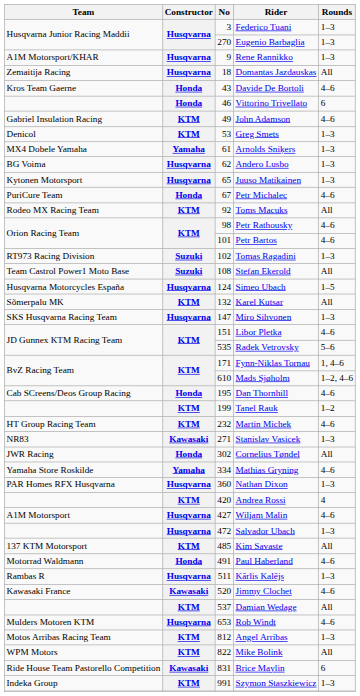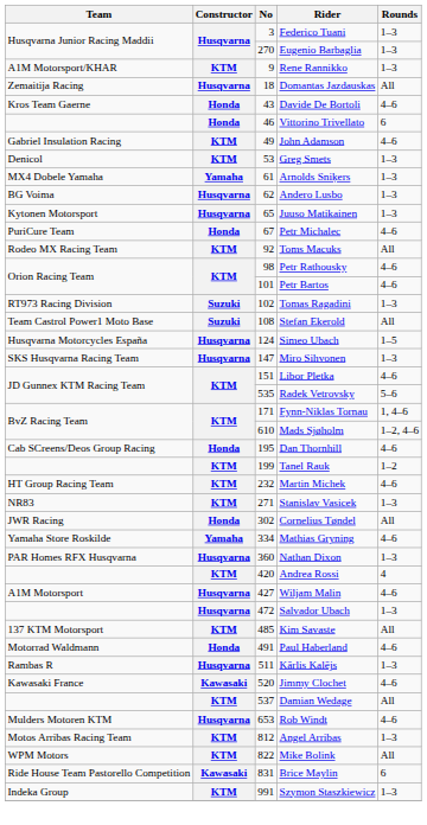 <table class="wikitable" style="font-size: 85%;">
 <tr>
 <th>Team</th>
 <th>Constructor</th>
 <th>No</th>
 <th>Rider</th>
 <th>Rounds</th>
 </tr>
 <tr>
 <td rowspan=2>Husqvarna Junior Racing Maddii</td>
 <th rowspan=2><a href='#'>Husqvarna</a></th>
 <td align="right">3</td>
 <td> <a href='#'>Federico Tuani</a></td>
 <td>1–3</td>
 </tr>
 <tr>
 <td align="right">270</td>
 <td> <a href='#'>Eugenio Barbaglia</a></td>
 <td>1–3</td>
 </tr>
 <tr>
 <td>A1M Motorsport/KHAR</td>
-<th><a href='#'>Husqvarna</a></th>
+<th><a href='#'>KTM</a></th>
 <td align="right">9</td>
 <td> <a href='#'>Rene Rannikko</a></td>
 <td>1–3</td>
 </tr>
 <tr>
 <td>Zemaitija Racing</td>
 <th><a href='#'>Husqvarna</a></th>
 <td align="right">18</td>
 <td> <a href='#'>Domantas Jazdauskas</a></td>
 <td>All</td>
 </tr>
 <tr>
 <td>Kros Team Gaerne</td>
 <th><a href='#'>Honda</a></th>
 <td align="right">43</td>
 <td> <a href='#'>Davide De Bortoli</a></td>
 <td>4–6</td>
 </tr>
 <tr>
 <td></td>
 <th><a href='#'>Honda</a></th>
 <td align="right">46</td>
 <td> <a href='#'>Vittorino Trivellato</a></td>
 <td>6</td>
 </tr>
 <tr>
 <td>Gabriel Insulation Racing</td>
 <th><a href='#'>KTM</a></th>
 <td align="right">49</td>
 <td> <a href='#'>John Adamson</a></td>
 <td>4–6</td>
 </tr>
 <tr>
 <td>Denicol</td>
 <th><a href='#'>KTM</a></th>
 <td align="right">53</td>
 <td> <a href='#'>Greg Smets</a></td>
 <td>1–3</td>
 </tr>
 <tr>
 <td>MX4 Dobele Yamaha</td>
 <th><a href='#'>Yamaha</a></th>
 <td align="right">61</td>
 <td> <a href='#'>Arnolds Sniķers</a></td>
 <td>1–3</td>
 </tr>
 <tr>
 <td>BG Voima</td>
 <th><a href='#'>Husqvarna</a></th>
 <td align="right">62</td>
 <td> <a href='#'>Andero Lusbo</a></td>
 <td>1–3</td>
 </tr>
 <tr>
 <td>Kytonen Motorsport</td>
 <th><a href='#'>Husqvarna</a></th>
 <td align="right">65</td>
 <td> <a href='#'>Juuso Matikainen</a></td>
 <td>1–3</td>
 </tr>
 <tr>
 <td>PuriCure Team</td>
 <th><a href='#'>Honda</a></th>
 <td align="right">67</td>
 <td> <a href='#'>Petr Michalec</a></td>
 <td>4–6</td>
 </tr>
 <tr>
 <td>Rodeo MX Racing Team</td>
 <th><a href='#'>KTM</a></th>
 <td align="right">92</td>
 <td> <a href='#'>Toms Macuks</a></td>
 <td>All</td>
 </tr>
 <tr>
 <td rowspan=2>Orion Racing Team</td>
 <th rowspan=2><a href='#'>KTM</a></th>
 <td align="right">98</td>
 <td> <a href='#'>Petr Rathousky</a></td>
 <td>4–6</td>
 </tr>
 <tr>
 <td align="right">101</td>
 <td> <a href='#'>Petr Bartos</a></td>
 <td>4–6</td>
 </tr>
 <tr>
 <td>RT973 Racing Division</td>
 <th><a href='#'>Suzuki</a></th>
 <td align="right">102</td>
 <td> <a href='#'>Tomas Ragadini</a></td>
 <td>1–3</td>
 </tr>
 <tr>
 <td>Team Castrol Power1 Moto Base</td>
 <th><a href='#'>Suzuki</a></th>
 <td align="right">108</td>
 <td> <a href='#'>Stefan Ekerold</a></td>
 <td>All</td>
 </tr>
 <tr>
 <td>Husqvarna Motorcycles España</td>
 <th><a href='#'>Husqvarna</a></th>
 <td align="right">124</td>
 <td> <a href='#'>Simeo Ubach</a></td>
 <td>1–5</td>
 </tr>
 <tr>
-<td>Sõmerpalu MK</td>
-<th><a href='#'>KTM</a></th>
-<td align="right">132</td>
-<td> <a href='#'>Karel Kutsar</a></td>
-<td>All</td>
-</tr>
-<tr>
 <td>SKS Husqvarna Racing Team</td>
 <th><a href='#'>Husqvarna</a></th>
 <td align="right">147</td>
 <td> <a href='#'>Miro Sihvonen</a></td>
 <td>1–3</td>
 </tr>
 <tr>
 <td rowspan=2>JD Gunnex KTM Racing Team</td>
 <th rowspan=2><a href='#'>KTM</a></th>
 <td align="right">151</td>
 <td> <a href='#'>Libor Pletka</a></td>
 <td>4–6</td>
 </tr>
 <tr>
 <td align="right">535</td>
 <td> <a href='#'>Radek Vetrovsky</a></td>
 <td>5–6</td>
 </tr>
 <tr>
 <td rowspan=2>BvZ Racing Team</td>
 <th rowspan=2><a href='#'>KTM</a></th>
 <td align="right">171</td>
 <td> <a href='#'>Fynn-Niklas Tornau</a></td>
 <td>1, 4–6</td>
 </tr>
 <tr>
 <td align="right">610</td>
 <td> <a href='#'>Mads Sjøholm</a></td>
 <td>1–2, 4–6</td>
 </tr>
 <tr>
 <td>Cab SCreens/Deos Group Racing</td>
 <th><a href='#'>Honda</a></th>
 <td align="right">195</td>
 <td> <a href='#'>Dan Thornhill</a></td>
 <td>4–6</td>
 </tr>
 <tr>
 <td></td>
 <th><a href='#'>KTM</a></th>
 <td align="right">199</td>
 <td> <a href='#'>Tanel Rauk</a></td>
 <td>1–2</td>
 </tr>
 <tr>
 <td>HT Group Racing Team</td>
 <th><a href='#'>KTM</a></th>
 <td align="right">232</td>
 <td> <a href='#'>Martin Michek</a></td>
 <td>4–6</td>
 </tr>
 <tr>
 <td>NR83</td>
-<th><a href='#'>Kawasaki</a></th>
+<th><a href='#'>KTM</a></th>
 <td align="right">271</td>
 <td> <a href='#'>Stanislav Vasicek</a></td>
 <td>1–3</td>
 </tr>
 <tr>
 <td>JWR Racing</td>
 <th><a href='#'>Honda</a></th>
 <td align="right">302</td>
 <td> <a href='#'>Cornelius Tøndel</a></td>
 <td>All</td>
 </tr>
 <tr>
 <td>Yamaha Store Roskilde</td>
 <th><a href='#'>Yamaha</a></th>
 <td align="right">334</td>
 <td> <a href='#'>Mathias Gryning</a></td>
 <td>4–6</td>
 </tr>
 <tr>
 <td>PAR Homes RFX Husqvarna</td>
 <th><a href='#'>Husqvarna</a></th>
 <td align="right">360</td>
 <td> <a href='#'>Nathan Dixon</a></td>
 <td>1–3</td>
 </tr>
 <tr>
 <td></td>
 <th><a href='#'>KTM</a></th>
 <td align="right">420</td>
 <td> <a href='#'>Andrea Rossi</a></td>
 <td>4</td>
 </tr>
 <tr>
 <td>A1M Motorsport</td>
 <th><a href='#'>Husqvarna</a></th>
 <td align="right">427</td>
 <td> <a href='#'>Wiljam Malin</a></td>
 <td>4–6</td>
 </tr>
 <tr>
 <td></td>
 <th><a href='#'>Husqvarna</a></th>
 <td align="right">472</td>
 <td> <a href='#'>Salvador Ubach</a></td>
 <td>1–3</td>
 </tr>
 <tr>
 <td>137 KTM Motorsport</td>
 <th><a href='#'>KTM</a></th>
 <td align="right">485</td>
 <td> <a href='#'>Kim Savaste</a></td>
 <td>All</td>
 </tr>
 <tr>
 <td>Motorrad Waldmann</td>
 <th><a href='#'>Honda</a></th>
 <td align="right">491</td>
 <td> <a href='#'>Paul Haberland</a></td>
 <td>4–6</td>
 </tr>
 <tr>
 <td>Rambas R</td>
 <th><a href='#'>Husqvarna</a></th>
 <td align="right">511</td>
 <td> <a href='#'>Kārlis Kalējs</a></td>
 <td>1–3</td>
 </tr>
 <tr>
 <td>Kawasaki France</td>
 <th><a href='#'>Kawasaki</a></th>
 <td align="right">520</td>
 <td> <a href='#'>Jimmy Clochet</a></td>
 <td>4–6</td>
 </tr>
 <tr>
 <td></td>
 <th><a href='#'>KTM</a></th>
 <td align="right">537</td>
 <td> <a href='#'>Damian Wedage</a></td>
 <td>All</td>
 </tr>
 <tr>
 <td>Mulders Motoren KTM</td>
 <th><a href='#'>Husqvarna</a></th>
 <td align="right">653</td>
 <td> <a href='#'>Rob Windt</a></td>
 <td>4–6</td>
 </tr>
 <tr>
 <td>Motos Arribas Racing Team</td>
 <th><a href='#'>KTM</a></th>
 <td align="right">812</td>
 <td> <a href='#'>Angel Arribas</a></td>
 <td>1–3</td>
 </tr>
 <tr>
 <td>WPM Motors</td>
 <th><a href='#'>KTM</a></th>
 <td align="right">822</td>
 <td> <a href='#'>Mike Bolink</a></td>
 <td>All</td>
 </tr>
 <tr>
 <td>Ride House Team Pastorello Competition</td>
 <th><a href='#'>Kawasaki</a></th>
 <td align="right">831</td>
 <td> <a href='#'>Brice Maylin</a></td>
 <td>6</td>
 </tr>
 <tr>
 <td>Indeka Group</td>
 <th><a href='#'>KTM</a></th>
 <td align="right">991</td>
 <td> <a href='#'>Szymon Staszkiewicz</a></td>
 <td>1–3</td>
 </tr>
 <tr>
 </tr>
 </table>
